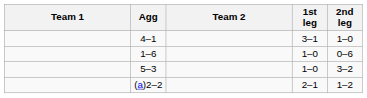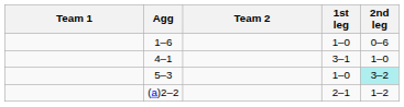 <table class="wikitable" style="text-align:center">
 <tr>
 <th width=200>Team 1</th>
 <th width=50>Agg</th>
 <th width=200>Team 2</th>
 <th width=50>1st leg</th>
 <th width=50>2nd leg</th>
-</tr>
-<tr>
-<td align=right><strong></strong></td>
-<td>4–1</td>
-<td align=left></td>
-<td>3–1</td>
-<td>1–0</td>
 </tr>
 <tr>
 <td align=right></td>
 <td>1–6</td>
 <td align=left><strong></strong></td>
 <td>1–0</td>
 <td>0–6</td>
 </tr>
 <tr>
 <td align=right><strong></strong></td>
+<td>4–1</td>
+<td align=left></td>
+<td>3–1</td>
+<td>1–0</td>
+</tr>
+<tr>
+<td align=right><strong></strong></td>
 <td>5–3</td>
 <td align=left></td>
 <td>1–0</td>
-<td>3–2</td>
+<td style="background: paleturquoise;">3–2</td>
 </tr>
 <tr>
 <td align=right><strong></strong></td>
 <td>(<a href='#'>a</a>)2–2</td>
 <td align=left></td>
 <td>2–1</td>
 <td>1–2</td>
 </tr>
 </table>
